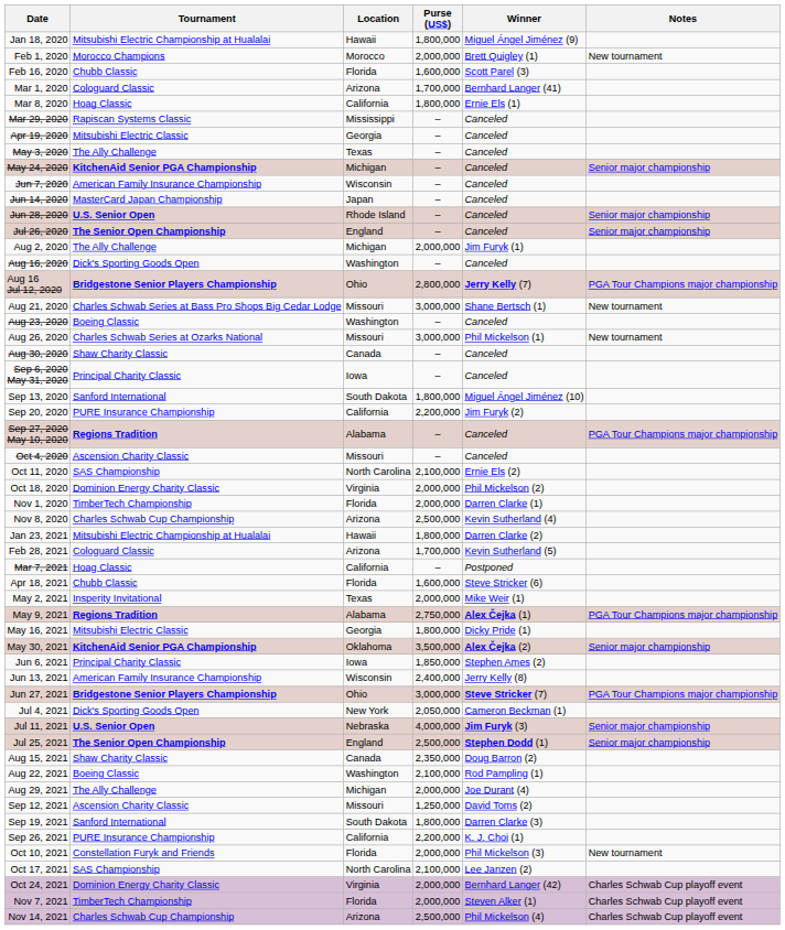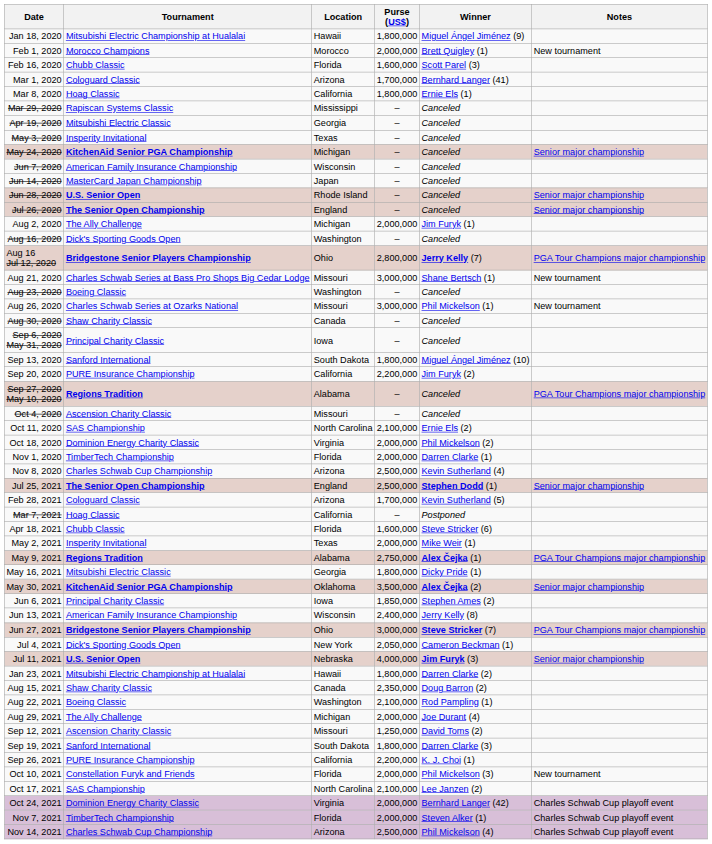 <table class="wikitable" style="font-size:95%">
 <tr>
 <th>Date</th>
 <th>Tournament</th>
 <th>Location</th>
 <th>Purse<br>(<a href='#'>US$</a>)</th>
 <th>Winner</th>
 <th>Notes</th>
 </tr>
 <tr>
 <td align=right>Jan 18, 2020</td>
 <td><a href='#'>Mitsubishi Electric Championship at Hualalai</a></td>
 <td>Hawaii</td>
 <td align=right>1,800,000</td>
 <td> <a href='#'>Miguel Ángel Jiménez</a> (9)</td>
 <td></td>
 </tr>
 <tr>
 <td align=right>Feb 1, 2020</td>
 <td><a href='#'>Morocco Champions</a></td>
 <td>Morocco</td>
 <td align=right>2,000,000</td>
 <td> <a href='#'>Brett Quigley</a> (1)</td>
 <td>New tournament</td>
 </tr>
 <tr>
 <td align=right>Feb 16, 2020</td>
 <td><a href='#'>Chubb Classic</a></td>
 <td>Florida</td>
 <td align=right>1,600,000</td>
 <td> <a href='#'>Scott Parel</a> (3)</td>
 <td></td>
 </tr>
 <tr>
 <td align=right>Mar 1, 2020</td>
 <td><a href='#'>Cologuard Classic</a></td>
 <td>Arizona</td>
 <td align=right>1,700,000</td>
 <td> <a href='#'>Bernhard Langer</a> (41)</td>
 <td></td>
 </tr>
 <tr>
 <td align=right>Mar 8, 2020</td>
 <td><a href='#'>Hoag Classic</a></td>
 <td>California</td>
 <td align=right>1,800,000</td>
 <td> <a href='#'>Ernie Els</a> (1)</td>
 <td></td>
 </tr>
 <tr>
 <td align=right><s>Mar 29, 2020</s></td>
 <td><a href='#'>Rapiscan Systems Classic</a></td>
 <td>Mississippi</td>
 <td align=center>–</td>
 <td><em>Canceled</em></td>
 <td></td>
 </tr>
 <tr>
 <td align=right><s>Apr 19, 2020</s></td>
 <td><a href='#'>Mitsubishi Electric Classic</a></td>
 <td>Georgia</td>
 <td align=center>–</td>
 <td><em>Canceled</em></td>
 <td></td>
 </tr>
 <tr>
 <td align=right><s>May 3, 2020</s></td>
-<td><a href='#'>The Ally Challenge</a></td>
+<td><a href='#'>Insperity Invitational</a></td>
 <td>Texas</td>
 <td align=center>–</td>
 <td><em>Canceled</em></td>
 <td></td>
 </tr>
 <tr style="background:#e5d1cb;">
 <td align=right><s>May 24, 2020</s></td>
 <td><strong><a href='#'>KitchenAid Senior PGA Championship</a></strong></td>
 <td>Michigan</td>
 <td align=center>–</td>
 <td><em>Canceled</em></td>
 <td><a href='#'>Senior major championship</a></td>
 </tr>
 <tr>
 <td align=right><s>Jun 7, 2020</s></td>
 <td><a href='#'>American Family Insurance Championship</a></td>
 <td>Wisconsin</td>
 <td align=center>–</td>
 <td><em>Canceled</em></td>
 <td></td>
 </tr>
 <tr>
 <td align=right><s>Jun 14, 2020</s></td>
 <td><a href='#'>MasterCard Japan Championship</a></td>
 <td>Japan</td>
 <td align=center>–</td>
 <td><em>Canceled</em></td>
 <td></td>
 </tr>
 <tr style="background:#e5d1cb;">
 <td align=right><s>Jun 28, 2020</s></td>
 <td><strong><a href='#'>U.S. Senior Open</a></strong></td>
 <td>Rhode Island</td>
 <td align=center>–</td>
 <td><em>Canceled</em></td>
 <td><a href='#'>Senior major championship</a></td>
 </tr>
 <tr style="background:#e5d1cb;">
 <td align=right><s>Jul 26, 2020</s></td>
 <td><strong><a href='#'>The Senior Open Championship</a></strong></td>
 <td>England</td>
 <td align=center>–</td>
 <td><em>Canceled</em></td>
 <td><a href='#'>Senior major championship</a></td>
 </tr>
 <tr>
 <td align=right>Aug 2, 2020</td>
 <td><a href='#'>The Ally Challenge</a></td>
 <td>Michigan</td>
 <td align=right>2,000,000</td>
 <td> <a href='#'>Jim Furyk</a> (1)</td>
 <td></td>
 </tr>
 <tr>
 <td align=right><s>Aug 16, 2020</s></td>
 <td><a href='#'>Dick's Sporting Goods Open</a></td>
 <td>Washington</td>
 <td align=center>–</td>
 <td><em>Canceled</em></td>
 <td></td>
 </tr>
 <tr style="background:#e5d1cb;">
 <td>Aug 16<br><s>Jul 12, 2020</s></td>
 <td><strong><a href='#'>Bridgestone Senior Players Championship</a></strong></td>
 <td>Ohio</td>
 <td align=right>2,800,000</td>
 <td> <strong><a href='#'>Jerry Kelly</a></strong> (7)</td>
 <td><a href='#'>PGA Tour Champions major championship</a></td>
 </tr>
 <tr>
 <td align=right>Aug 21, 2020</td>
 <td><a href='#'>Charles Schwab Series at Bass Pro Shops Big Cedar Lodge</a></td>
 <td>Missouri</td>
 <td align=right>3,000,000</td>
 <td> <a href='#'>Shane Bertsch</a> (1)</td>
 <td>New tournament</td>
 </tr>
 <tr>
 <td align=right><s>Aug 23, 2020</s></td>
 <td><a href='#'>Boeing Classic</a></td>
 <td>Washington</td>
 <td align=center>–</td>
 <td><em>Canceled</em></td>
 <td></td>
 </tr>
 <tr>
 <td align=right>Aug 26, 2020</td>
 <td><a href='#'>Charles Schwab Series at Ozarks National</a></td>
 <td>Missouri</td>
 <td align=right>3,000,000</td>
 <td> <a href='#'>Phil Mickelson</a> (1)</td>
 <td>New tournament</td>
 </tr>
 <tr>
 <td align=right><s>Aug 30, 2020</s></td>
 <td><a href='#'>Shaw Charity Classic</a></td>
 <td>Canada</td>
 <td align=center>–</td>
 <td><em>Canceled</em></td>
 <td></td>
 </tr>
 <tr>
 <td align=right><s>Sep 6, 2020</s><br><s>May 31, 2020</s></td>
 <td><a href='#'>Principal Charity Classic</a></td>
 <td>Iowa</td>
 <td align=center>–</td>
 <td><em>Canceled</em></td>
 <td></td>
 </tr>
 <tr>
 <td align=right>Sep 13, 2020</td>
 <td><a href='#'>Sanford International</a></td>
 <td>South Dakota</td>
 <td align=right>1,800,000</td>
 <td> <a href='#'>Miguel Ángel Jiménez</a> (10)</td>
 <td></td>
 </tr>
 <tr>
 <td align=right>Sep 20, 2020</td>
 <td><a href='#'>PURE Insurance Championship</a></td>
 <td>California</td>
 <td align=right>2,200,000</td>
 <td> <a href='#'>Jim Furyk</a> (2)</td>
 <td></td>
 </tr>
 <tr style="background:#e5d1cb;">
 <td align=right><s>Sep 27, 2020<br>May 10, 2020</s></td>
 <td><strong><a href='#'>Regions Tradition</a></strong></td>
 <td>Alabama</td>
 <td align=center>–</td>
 <td><em>Canceled</em></td>
 <td><a href='#'>PGA Tour Champions major championship</a></td>
 </tr>
 <tr>
 <td align=right><s>Oct 4, 2020</s></td>
 <td><a href='#'>Ascension Charity Classic</a></td>
 <td>Missouri</td>
 <td align=center>–</td>
 <td><em>Canceled</em></td>
 <td></td>
 </tr>
 <tr>
 <td align=right>Oct 11, 2020</td>
 <td><a href='#'>SAS Championship</a></td>
 <td>North Carolina</td>
 <td align=right>2,100,000</td>
 <td> <a href='#'>Ernie Els</a> (2)</td>
 <td></td>
 </tr>
 <tr>
 <td align=right>Oct 18, 2020</td>
 <td><a href='#'>Dominion Energy Charity Classic</a></td>
 <td>Virginia</td>
 <td align=right>2,000,000</td>
 <td> <a href='#'>Phil Mickelson</a> (2)</td>
 <td></td>
 </tr>
 <tr>
 <td align=right>Nov 1, 2020</td>
 <td><a href='#'>TimberTech Championship</a></td>
 <td>Florida</td>
 <td align=right>2,000,000</td>
 <td> <a href='#'>Darren Clarke</a> (1)</td>
 <td></td>
 </tr>
 <tr>
 <td align=right>Nov 8, 2020</td>
 <td><a href='#'>Charles Schwab Cup Championship</a></td>
 <td>Arizona</td>
 <td align=right>2,500,000</td>
 <td> <a href='#'>Kevin Sutherland</a> (4)</td>
 <td></td>
 </tr>
-<tr>
-<td align=right>Jan 23, 2021</td>
-<td><a href='#'>Mitsubishi Electric Championship at Hualalai</a></td>
-<td>Hawaii</td>
-<td align=right>1,800,000</td>
-<td> <a href='#'>Darren Clarke</a> (2)</td>
-<td></td>
+<tr style="background:#e5d1cb;">
+<td align=right>Jul 25, 2021</td>
+<td><strong><a href='#'>The Senior Open Championship</a></strong></td>
+<td>England</td>
+<td align=right>2,500,000</td>
+<td> <strong><a href='#'>Stephen Dodd</a></strong> (1)</td>
+<td><a href='#'>Senior major championship</a></td>
 </tr>
 <tr>
 <td align=right>Feb 28, 2021</td>
 <td><a href='#'>Cologuard Classic</a></td>
 <td>Arizona</td>
 <td align=right>1,700,000</td>
 <td> <a href='#'>Kevin Sutherland</a> (5)</td>
 <td></td>
 </tr>
 <tr>
 <td align=right><s>Mar 7, 2021</s></td>
 <td><a href='#'>Hoag Classic</a></td>
 <td>California</td>
 <td align=center>–</td>
 <td><em>Postponed</em></td>
 <td></td>
 </tr>
 <tr>
 <td align=right>Apr 18, 2021</td>
 <td><a href='#'>Chubb Classic</a></td>
 <td>Florida</td>
 <td align=right>1,600,000</td>
 <td> <a href='#'>Steve Stricker</a> (6)</td>
 <td></td>
 </tr>
 <tr>
 <td align=right>May 2, 2021</td>
 <td><a href='#'>Insperity Invitational</a></td>
 <td>Texas</td>
 <td align=right>2,000,000</td>
 <td> <a href='#'>Mike Weir</a> (1)</td>
 <td></td>
 </tr>
 <tr style="background:#e5d1cb;">
 <td align=right>May 9, 2021</td>
 <td><strong><a href='#'>Regions Tradition</a></strong></td>
 <td>Alabama</td>
 <td align=right>2,750,000</td>
 <td> <strong><a href='#'>Alex Čejka</a></strong> (1)</td>
 <td><a href='#'>PGA Tour Champions major championship</a></td>
 </tr>
 <tr>
 <td align=right>May 16, 2021</td>
 <td><a href='#'>Mitsubishi Electric Classic</a></td>
 <td>Georgia</td>
 <td align=right>1,800,000</td>
 <td> <a href='#'>Dicky Pride</a> (1)</td>
 <td></td>
 </tr>
 <tr style="background:#e5d1cb;">
 <td align=right>May 30, 2021</td>
 <td><strong><a href='#'>KitchenAid Senior PGA Championship</a></strong></td>
 <td>Oklahoma</td>
 <td align=right>3,500,000</td>
 <td> <strong><a href='#'>Alex Čejka</a></strong> (2)</td>
 <td><a href='#'>Senior major championship</a></td>
 </tr>
 <tr>
 <td align=right>Jun 6, 2021</td>
 <td><a href='#'>Principal Charity Classic</a></td>
 <td>Iowa</td>
 <td align=right>1,850,000</td>
 <td> <a href='#'>Stephen Ames</a> (2)</td>
 <td></td>
 </tr>
 <tr>
 <td align=right>Jun 13, 2021</td>
 <td><a href='#'>American Family Insurance Championship</a></td>
 <td>Wisconsin</td>
 <td align=right>2,400,000</td>
 <td> <a href='#'>Jerry Kelly</a> (8)</td>
 <td></td>
 </tr>
 <tr style="background:#e5d1cb;">
 <td align=right>Jun 27, 2021</td>
 <td><strong><a href='#'>Bridgestone Senior Players Championship</a></strong></td>
 <td>Ohio</td>
 <td align=right>3,000,000</td>
 <td> <strong><a href='#'>Steve Stricker</a></strong> (7)</td>
 <td><a href='#'>PGA Tour Champions major championship</a></td>
 </tr>
 <tr>
 <td align=right>Jul 4, 2021</td>
 <td><a href='#'>Dick's Sporting Goods Open</a></td>
 <td>New York</td>
 <td align=right>2,050,000</td>
 <td> <a href='#'>Cameron Beckman</a> (1)</td>
 <td></td>
 </tr>
 <tr style="background:#e5d1cb;">
 <td align=right>Jul 11, 2021</td>
 <td><strong><a href='#'>U.S. Senior Open</a></strong></td>
 <td>Nebraska</td>
 <td align=right>4,000,000</td>
 <td> <strong><a href='#'>Jim Furyk</a></strong> (3)</td>
 <td><a href='#'>Senior major championship</a></td>
 </tr>
-<tr style="background:#e5d1cb;">
-<td align=right>Jul 25, 2021</td>
-<td><strong><a href='#'>The Senior Open Championship</a></strong></td>
-<td>England</td>
-<td align=right>2,500,000</td>
-<td> <strong><a href='#'>Stephen Dodd</a></strong> (1)</td>
-<td><a href='#'>Senior major championship</a></td>
+<tr>
+<td align=right>Jan 23, 2021</td>
+<td><a href='#'>Mitsubishi Electric Championship at Hualalai</a></td>
+<td>Hawaii</td>
+<td align=right>1,800,000</td>
+<td> <a href='#'>Darren Clarke</a> (2)</td>
+<td></td>
 </tr>
 <tr>
 <td align=right>Aug 15, 2021</td>
 <td><a href='#'>Shaw Charity Classic</a></td>
 <td>Canada</td>
 <td align=right>2,350,000</td>
 <td> <a href='#'>Doug Barron</a> (2)</td>
 <td></td>
 </tr>
 <tr>
 <td align=right>Aug 22, 2021</td>
 <td><a href='#'>Boeing Classic</a></td>
 <td>Washington</td>
 <td align=right>2,100,000</td>
 <td> <a href='#'>Rod Pampling</a> (1)</td>
 <td></td>
 </tr>
 <tr>
 <td align=right>Aug 29, 2021</td>
 <td><a href='#'>The Ally Challenge</a></td>
 <td>Michigan</td>
 <td align=right>2,000,000</td>
 <td> <a href='#'>Joe Durant</a> (4)</td>
 <td></td>
 </tr>
 <tr>
 <td align=right>Sep 12, 2021</td>
 <td><a href='#'>Ascension Charity Classic</a></td>
 <td>Missouri</td>
 <td align=right>1,250,000</td>
 <td> <a href='#'>David Toms</a> (2)</td>
 <td></td>
 </tr>
 <tr>
 <td align=right>Sep 19, 2021</td>
 <td><a href='#'>Sanford International</a></td>
 <td>South Dakota</td>
 <td align=right>1,800,000</td>
 <td> <a href='#'>Darren Clarke</a> (3)</td>
 <td></td>
 </tr>
 <tr>
 <td align=right>Sep 26, 2021</td>
 <td><a href='#'>PURE Insurance Championship</a></td>
 <td>California</td>
 <td align=right>2,200,000</td>
 <td> <a href='#'>K. J. Choi</a> (1)</td>
 <td></td>
 </tr>
 <tr>
 <td align=right>Oct 10, 2021</td>
 <td><a href='#'>Constellation Furyk and Friends</a></td>
 <td>Florida</td>
 <td align=right>2,000,000</td>
 <td> <a href='#'>Phil Mickelson</a> (3)</td>
 <td>New tournament</td>
 </tr>
 <tr>
 <td align=right>Oct 17, 2021</td>
 <td><a href='#'>SAS Championship</a></td>
 <td>North Carolina</td>
 <td align=right>2,100,000</td>
 <td> <a href='#'>Lee Janzen</a> (2)</td>
 <td></td>
 </tr>
 <tr style="background:thistle;">
 <td align=right>Oct 24, 2021</td>
 <td><a href='#'>Dominion Energy Charity Classic</a></td>
 <td>Virginia</td>
 <td align=right>2,000,000</td>
 <td> <a href='#'>Bernhard Langer</a> (42)</td>
 <td>Charles Schwab Cup playoff event</td>
 </tr>
 <tr style="background:thistle;">
 <td align=right>Nov 7, 2021</td>
 <td><a href='#'>TimberTech Championship</a></td>
 <td>Florida</td>
 <td align=right>2,000,000</td>
 <td> <a href='#'>Steven Alker</a> (1)</td>
 <td>Charles Schwab Cup playoff event</td>
 </tr>
 <tr style="background:thistle;">
 <td align=right>Nov 14, 2021</td>
 <td><a href='#'>Charles Schwab Cup Championship</a></td>
 <td>Arizona</td>
 <td align=right>2,500,000</td>
 <td> <a href='#'>Phil Mickelson</a> (4)</td>
 <td>Charles Schwab Cup playoff event</td>
 </tr>
 </table>
